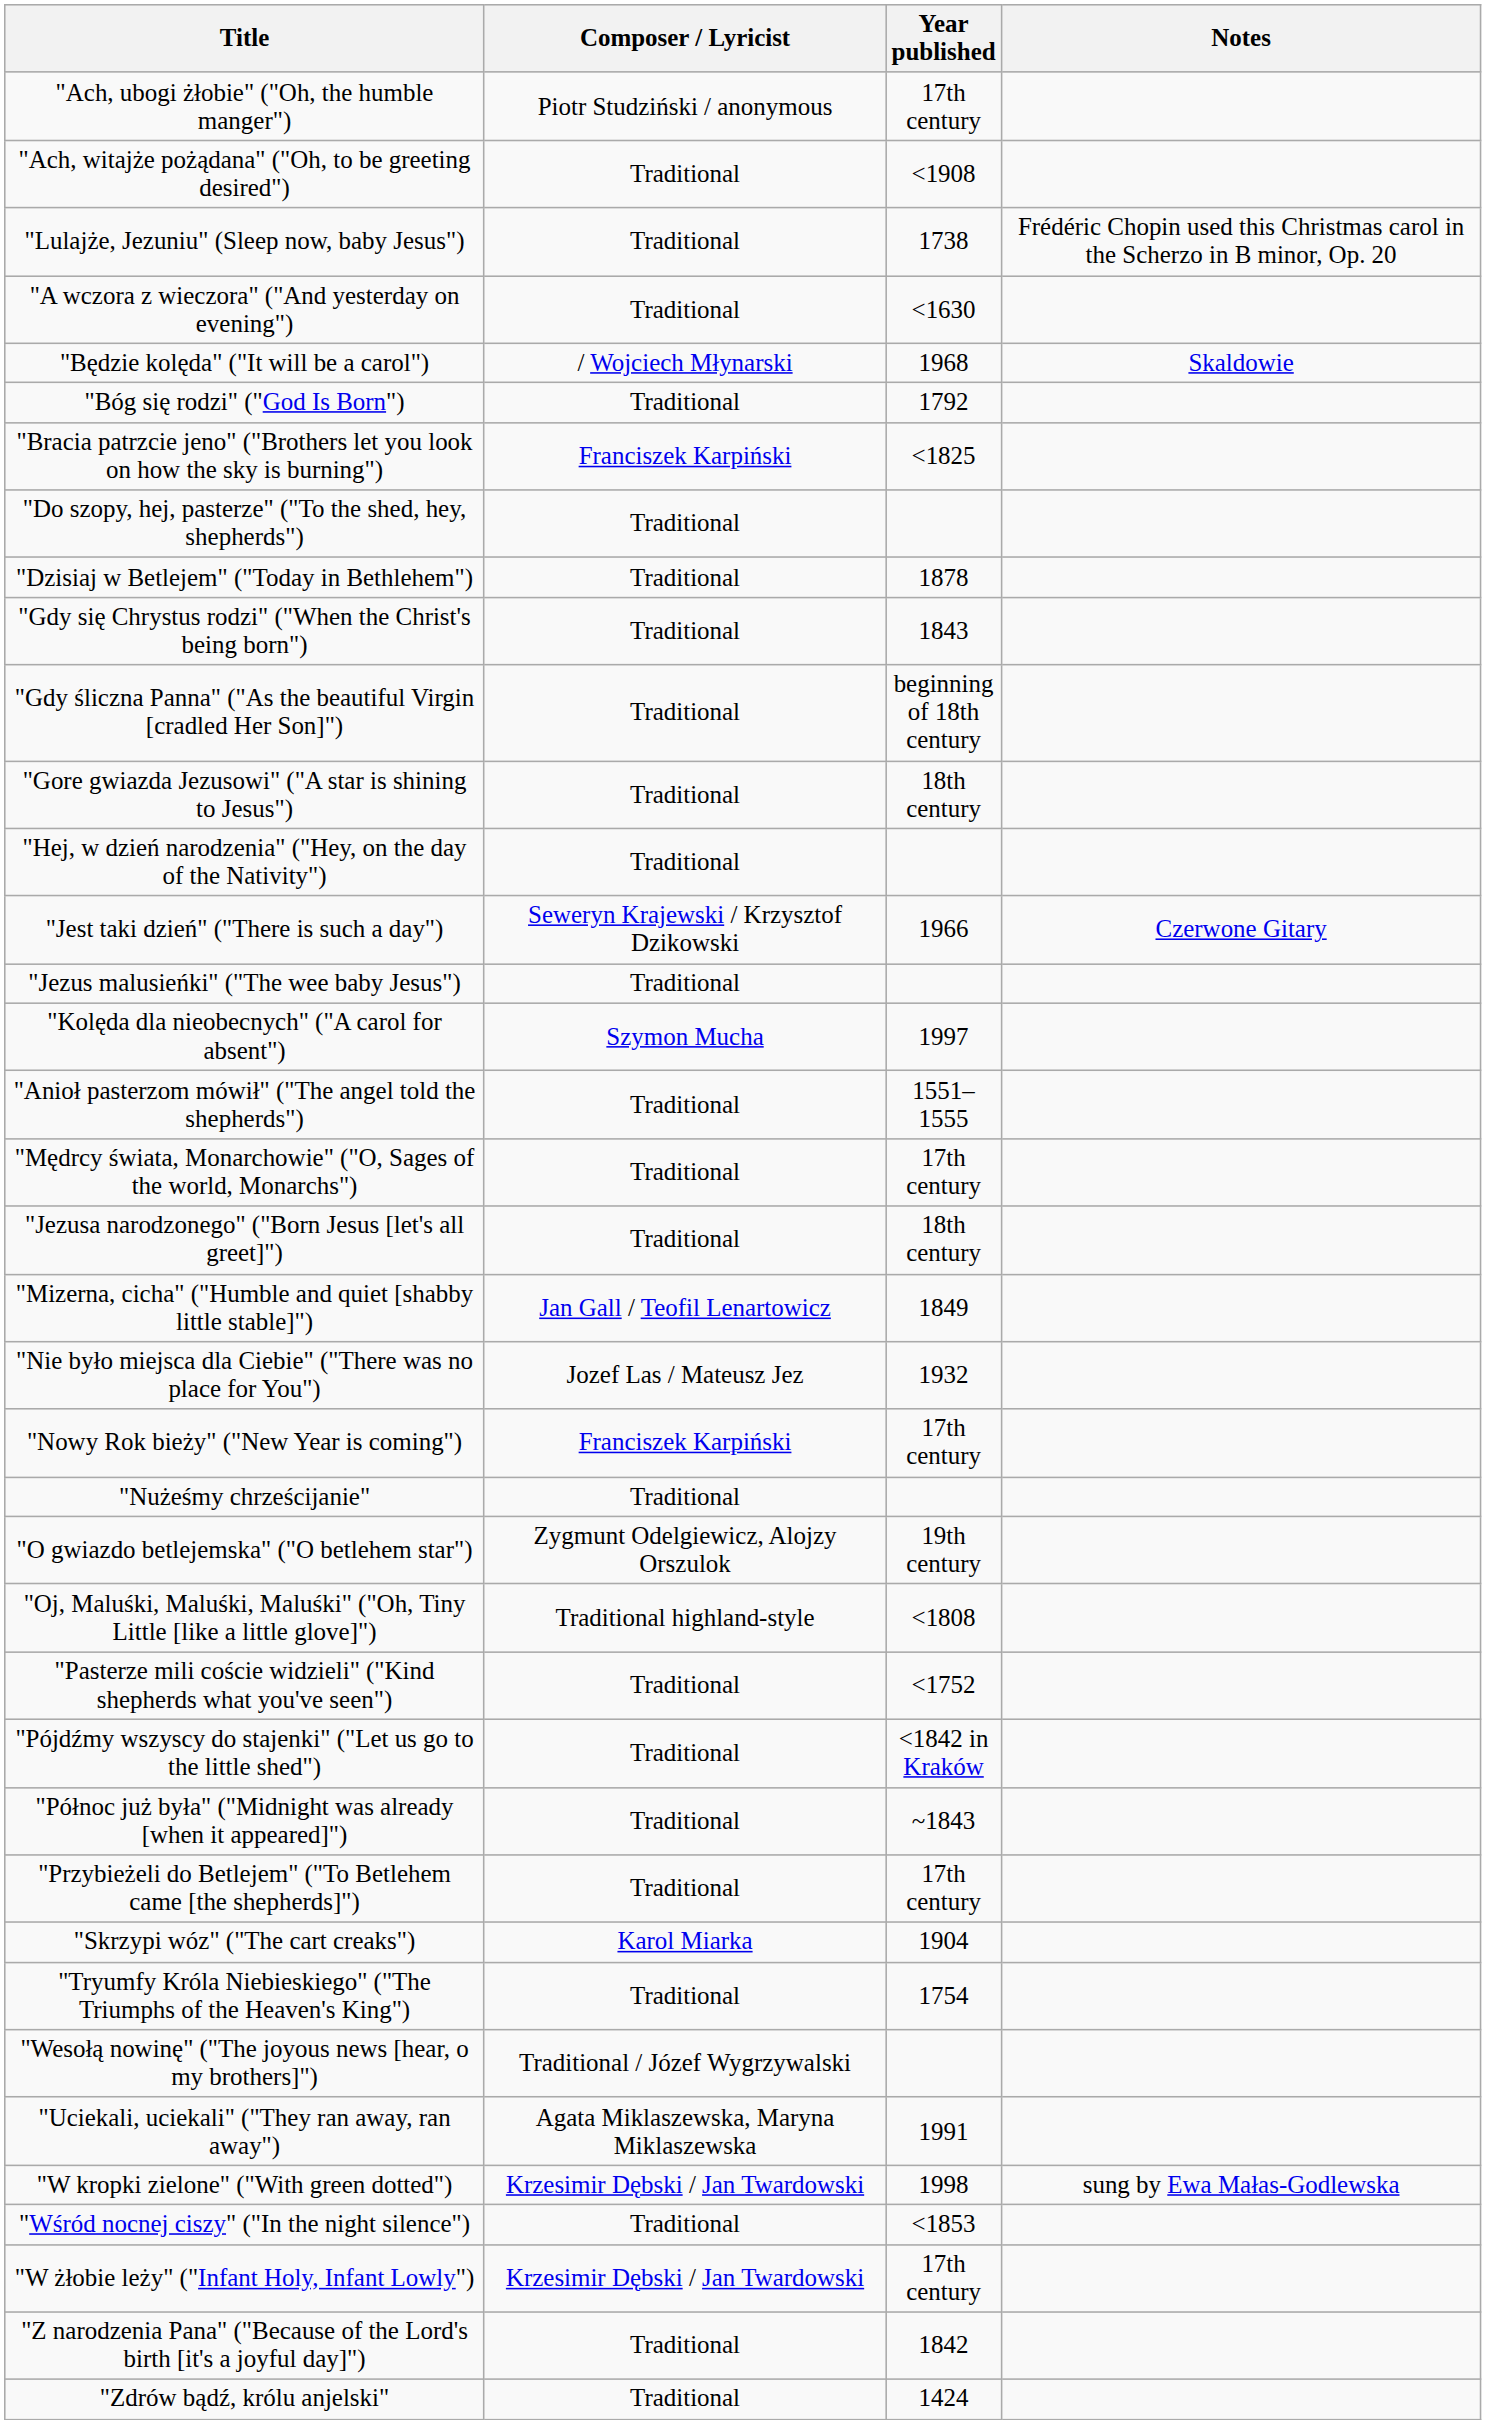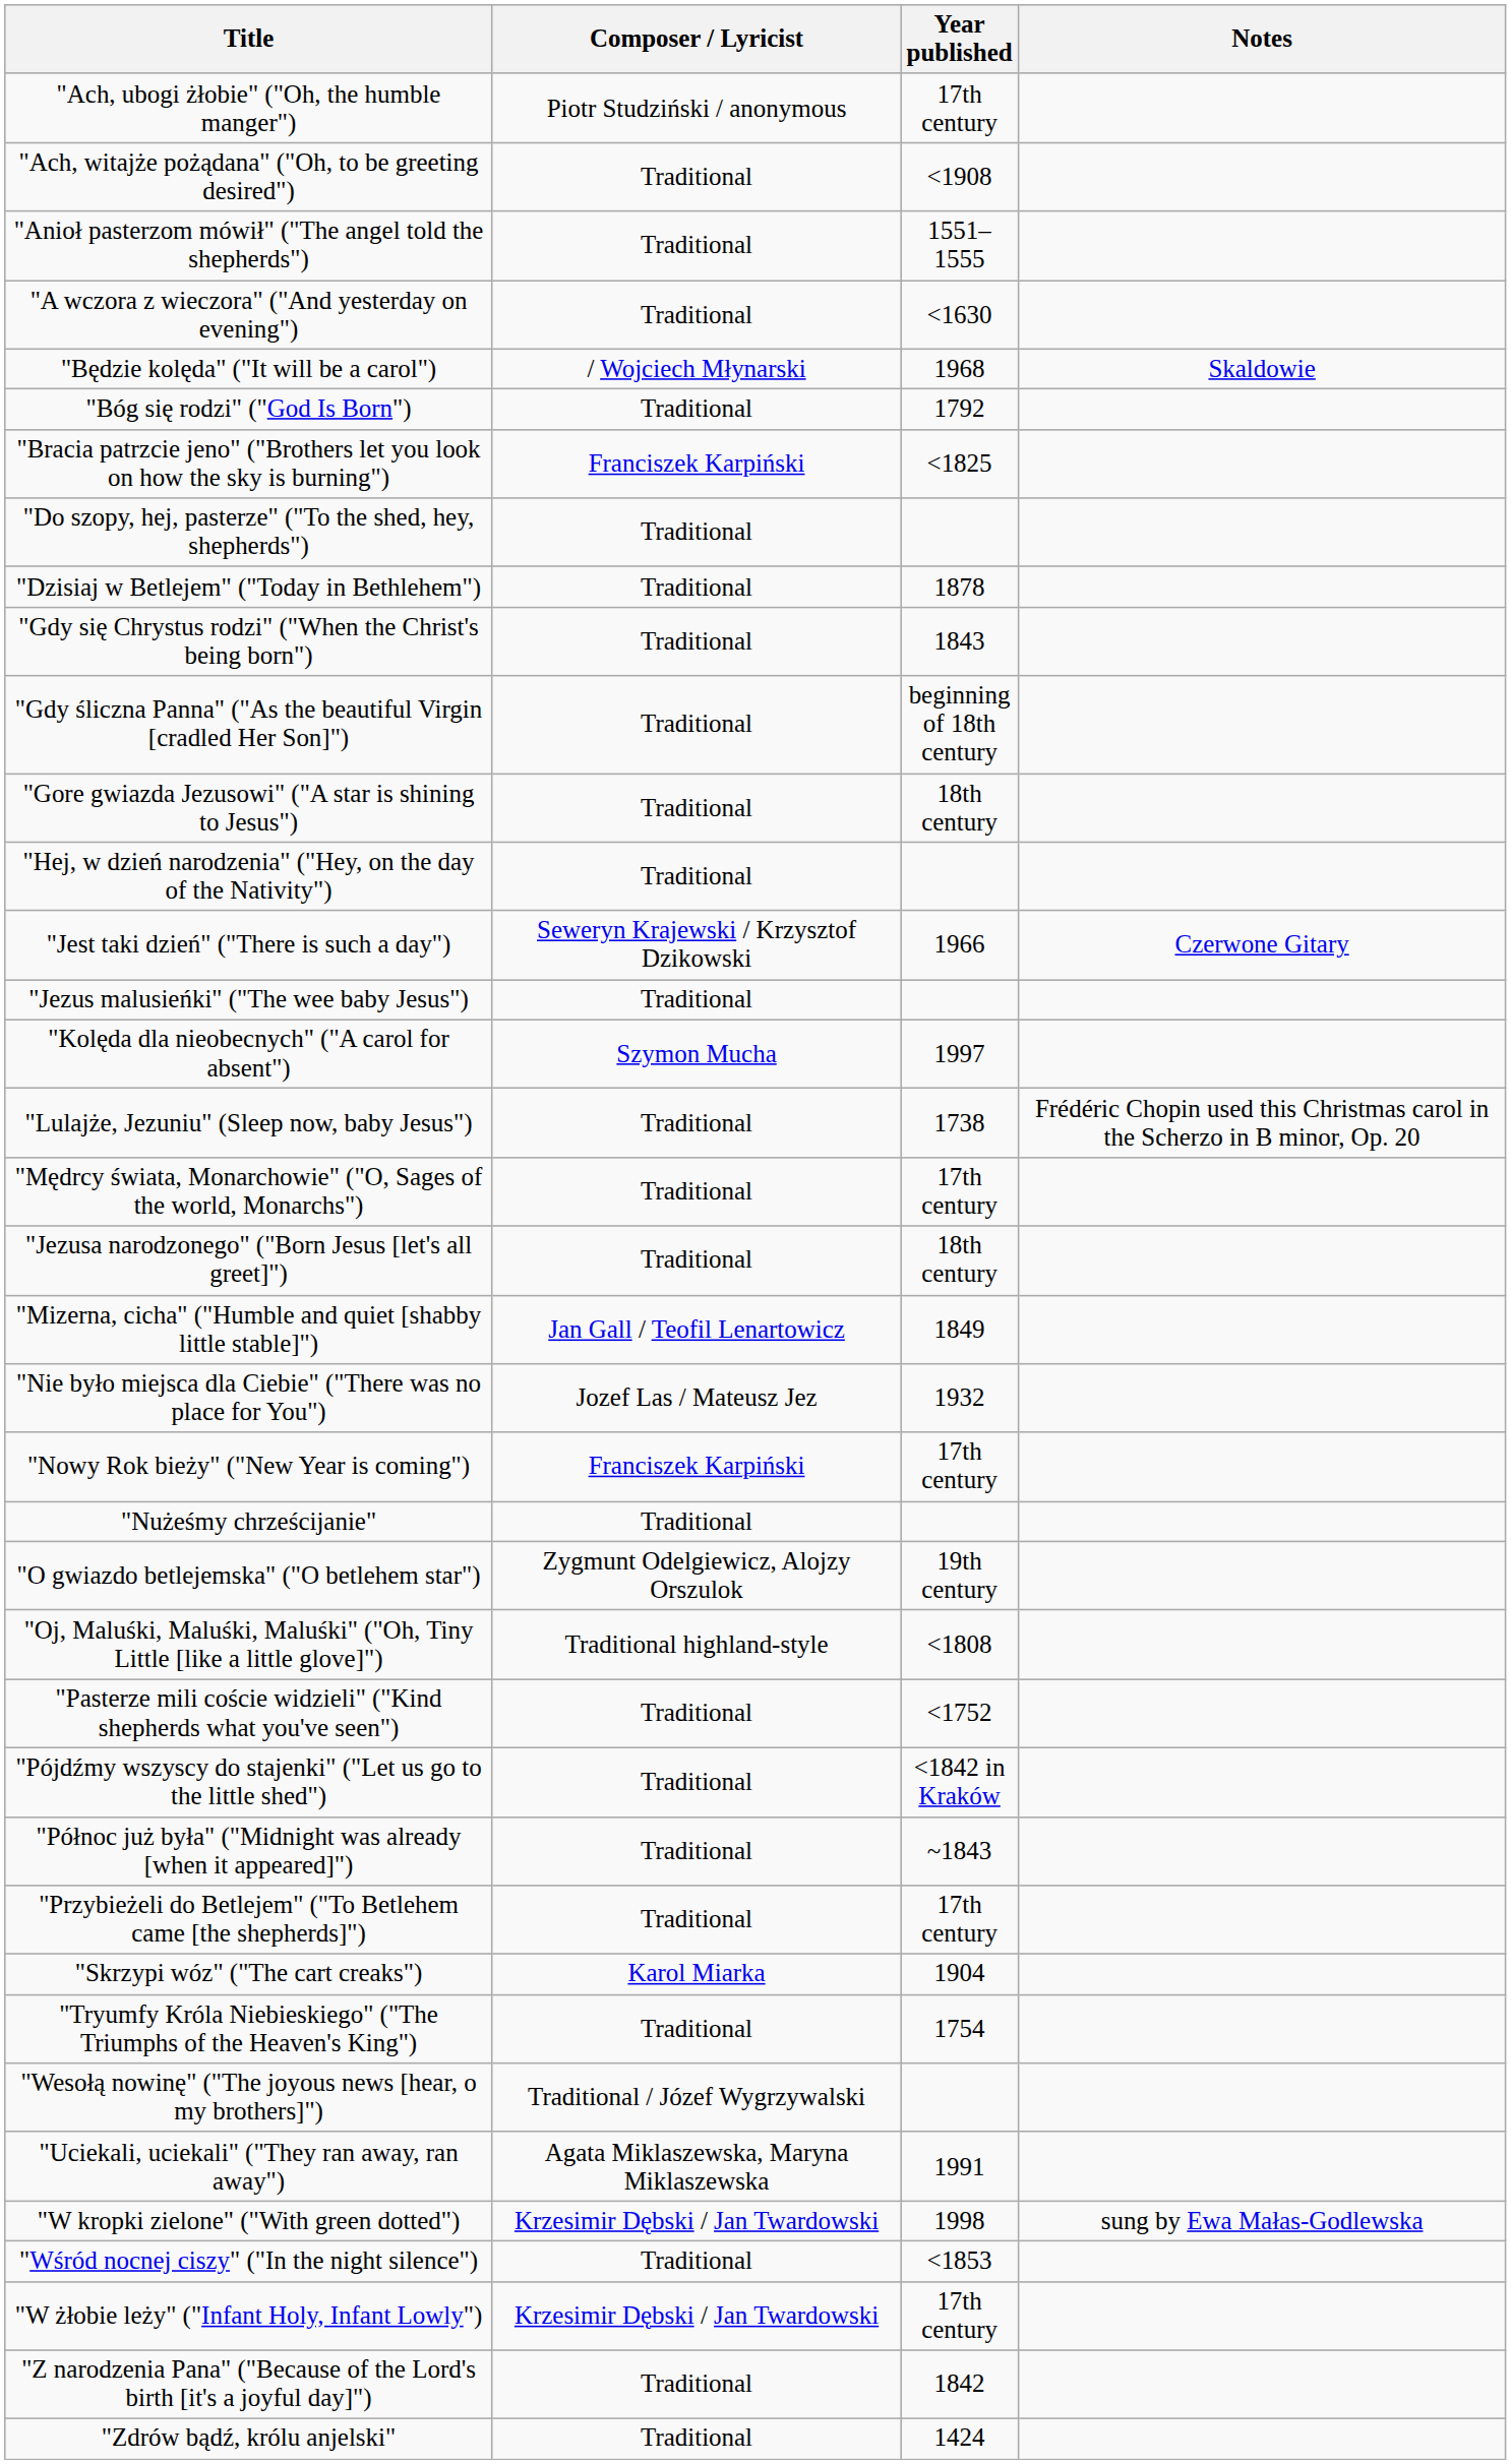 <table class="wikitable" style="text-align:center;">
 <tr>
 <th width="300">Title</th>
 <th width="250">Composer / Lyricist</th>
 <th width="20">Year published</th>
 <th width="300">Notes</th>
 </tr>
 <tr>
 <td>"Ach, ubogi żłobie" ("Oh, the humble manger")</td>
 <td>Piotr Studziński / anonymous</td>
 <td>17th century</td>
 <td></td>
 </tr>
 <tr>
 <td>"Ach, witajże pożądana" ("Oh, to be greeting desired")</td>
 <td>Traditional</td>
 <td><1908</td>
 <td></td>
 </tr>
 <tr>
-<td>"Lulajże, Jezuniu" (Sleep now, baby Jesus")</td>
+<td>"Anioł pasterzom mówił" ("The angel told the shepherds")</td>
 <td>Traditional</td>
-<td>1738</td>
-<td>Frédéric Chopin used this Christmas carol in the Scherzo in B minor, Op. 20</td>
+<td>1551–1555</td>
+<td></td>
 </tr>
 <tr>
 <td>"A wczora z wieczora" ("And yesterday on evening")</td>
 <td>Traditional</td>
 <td><1630</td>
 <td></td>
 </tr>
 <tr>
 <td>"Będzie kolęda" ("It will be a carol")</td>
 <td> / <a href='#'>Wojciech Młynarski</a></td>
 <td>1968</td>
 <td><a href='#'>Skaldowie</a></td>
 </tr>
 <tr>
 <td>"Bóg się rodzi" ("<a href='#'>God Is Born</a>")</td>
 <td>Traditional</td>
 <td>1792</td>
 <td></td>
 </tr>
 <tr>
 <td>"Bracia patrzcie jeno" ("Brothers let you look on how the sky is burning")</td>
 <td><a href='#'>Franciszek Karpiński</a></td>
 <td><1825</td>
 <td></td>
 </tr>
 <tr>
 <td>"Do szopy, hej, pasterze" ("To the shed, hey, shepherds")</td>
 <td>Traditional</td>
 <td></td>
 <td></td>
 </tr>
 <tr>
 <td>"Dzisiaj w Betlejem" ("Today in Bethlehem")</td>
 <td>Traditional</td>
 <td>1878</td>
 <td></td>
 </tr>
 <tr>
 <td>"Gdy się Chrystus rodzi" ("When the Christ's being born")</td>
 <td>Traditional</td>
 <td>1843</td>
 <td></td>
 </tr>
 <tr>
 <td>"Gdy śliczna Panna" ("As the beautiful Virgin [cradled Her Son]")</td>
 <td>Traditional</td>
 <td>beginning of 18th century</td>
 <td></td>
 </tr>
 <tr>
 <td>"Gore gwiazda Jezusowi" ("A star is shining to Jesus")</td>
 <td>Traditional</td>
 <td>18th century</td>
 <td></td>
 </tr>
 <tr>
 <td>"Hej, w dzień narodzenia" ("Hey, on the day of the Nativity")</td>
 <td>Traditional</td>
 <td></td>
 <td></td>
 </tr>
 <tr>
 <td>"Jest taki dzień" ("There is such a day")</td>
 <td><a href='#'>Seweryn Krajewski</a> / Krzysztof Dzikowski</td>
 <td>1966</td>
 <td><a href='#'>Czerwone Gitary</a></td>
 </tr>
 <tr>
 <td>"Jezus malusieńki" ("The wee baby Jesus")</td>
 <td>Traditional</td>
 <td></td>
 <td></td>
 </tr>
 <tr>
 <td>"Kolęda dla nieobecnych" ("A carol for absent")</td>
 <td><a href='#'>Szymon Mucha</a></td>
 <td>1997</td>
 <td></td>
 </tr>
 <tr>
-<td>"Anioł pasterzom mówił" ("The angel told the shepherds")</td>
+<td>"Lulajże, Jezuniu" (Sleep now, baby Jesus")</td>
 <td>Traditional</td>
-<td>1551–1555</td>
-<td></td>
+<td>1738</td>
+<td>Frédéric Chopin used this Christmas carol in the Scherzo in B minor, Op. 20</td>
 </tr>
 <tr>
 <td>"Mędrcy świata, Monarchowie" ("O, Sages of the world, Monarchs")</td>
 <td>Traditional</td>
 <td>17th century</td>
 <td></td>
 </tr>
 <tr>
 <td>"Jezusa narodzonego" ("Born Jesus [let's all greet]")</td>
 <td>Traditional</td>
 <td>18th century</td>
 <td></td>
 </tr>
 <tr>
 <td>"Mizerna, cicha" ("Humble and quiet [shabby little stable]")</td>
 <td><a href='#'>Jan Gall</a> / <a href='#'>Teofil Lenartowicz</a></td>
 <td>1849</td>
 <td></td>
 </tr>
 <tr>
 <td>"Nie było miejsca dla Ciebie" ("There was no place for You")</td>
 <td>Jozef Las / Mateusz Jez</td>
 <td>1932</td>
 <td></td>
 </tr>
 <tr>
 <td>"Nowy Rok bieży" ("New Year is coming")</td>
 <td><a href='#'>Franciszek Karpiński</a></td>
 <td>17th century</td>
 <td></td>
 </tr>
 <tr>
 <td>"Nużeśmy chrześcijanie"</td>
 <td>Traditional</td>
 <td></td>
 <td></td>
 </tr>
 <tr>
 <td>"O gwiazdo betlejemska" ("O betlehem star")</td>
 <td>Zygmunt Odelgiewicz, Alojzy Orszulok</td>
 <td>19th century</td>
 <td></td>
 </tr>
 <tr>
 <td>"Oj, Maluśki, Maluśki, Maluśki" ("Oh, Tiny Little [like a little glove]")</td>
 <td>Traditional highland-style</td>
 <td><1808</td>
 <td></td>
 </tr>
 <tr>
 <td>"Pasterze mili coście widzieli" ("Kind shepherds what you've seen")</td>
 <td>Traditional</td>
 <td><1752</td>
 <td></td>
 </tr>
 <tr>
 <td>"Pójdźmy wszyscy do stajenki" ("Let us go to the little shed")</td>
 <td>Traditional</td>
 <td><1842 in <a href='#'>Kraków</a></td>
 <td></td>
 </tr>
 <tr>
 <td>"Północ już była" ("Midnight was already [when it appeared]")</td>
 <td>Traditional</td>
 <td>~1843</td>
 <td></td>
 </tr>
 <tr>
 <td>"Przybieżeli do Betlejem" ("To Betlehem came [the shepherds]")</td>
 <td>Traditional</td>
 <td>17th century</td>
 <td></td>
 </tr>
 <tr>
 <td>"Skrzypi wóz" ("The cart creaks")</td>
 <td><a href='#'>Karol Miarka</a></td>
 <td>1904</td>
 <td></td>
 </tr>
 <tr>
 <td>"Tryumfy Króla Niebieskiego" ("The Triumphs of the Heaven's King")</td>
 <td>Traditional</td>
 <td>1754</td>
 <td></td>
 </tr>
 <tr>
 <td>"Wesołą nowinę" ("The joyous news [hear, o my brothers]")</td>
 <td>Traditional / Józef Wygrzywalski</td>
 <td></td>
 <td></td>
 </tr>
 <tr>
 <td>"Uciekali, uciekali" ("They ran away, ran away")</td>
 <td>Agata Miklaszewska, Maryna Miklaszewska</td>
 <td>1991</td>
 <td></td>
 </tr>
 <tr>
 <td>"W kropki zielone" ("With green dotted")</td>
 <td><a href='#'>Krzesimir Dębski</a> / <a href='#'>Jan Twardowski</a></td>
 <td>1998</td>
 <td>sung by <a href='#'>Ewa Małas-Godlewska</a></td>
 </tr>
 <tr>
 <td>"<a href='#'>Wśród nocnej ciszy</a>" ("In the night silence")</td>
 <td>Traditional</td>
 <td><1853</td>
 <td></td>
 </tr>
 <tr>
 <td>"W żłobie leży" ("<a href='#'>Infant Holy, Infant Lowly</a>")</td>
 <td><a href='#'>Krzesimir Dębski</a> / <a href='#'>Jan Twardowski</a></td>
 <td>17th century</td>
 <td></td>
 </tr>
 <tr>
 <td>"Z narodzenia Pana" ("Because of the Lord's birth [it's a joyful day]")</td>
 <td>Traditional</td>
 <td>1842</td>
 <td></td>
 </tr>
 <tr>
 <td>"Zdrów bądź, królu anjelski"</td>
 <td>Traditional</td>
 <td>1424</td>
 <td></td>
 </tr>
 </table>
